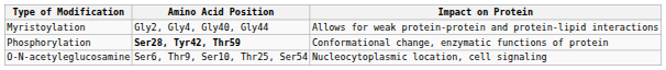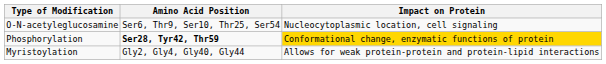 <table class="wikitable">
 <tr>
 <th>Type of Modification</th>
 <th>Amino Acid Position</th>
 <th>Impact on Protein</th>
 </tr>
 <tr>
+<td>O-N-acetyleglucosamine</td>
+<td>Ser6, Thr9, Ser10, Thr25, Ser54</td>
+<td>Nucleocytoplasmic location, cell signaling</td>
+</tr>
+<tr>
+<td>Phosphorylation</td>
+<td><strong>Ser28, Tyr42, Thr59</strong></td>
+<td style="background: gold;">Conformational change, enzymatic functions of protein</td>
+</tr>
+<tr>
 <td>Myristoylation</td>
 <td>Gly2, Gly4, Gly40, Gly44</td>
 <td>Allows for weak protein-protein and protein-lipid interactions</td>
 </tr>
-<tr>
-<td>Phosphorylation</td>
-<td><strong>Ser28, Tyr42, Thr59</strong></td>
-<td>Conformational change, enzymatic functions of protein</td>
-</tr>
-<tr>
-<td>O-N-acetyleglucosamine</td>
-<td>Ser6, Thr9, Ser10, Thr25, Ser54</td>
-<td>Nucleocytoplasmic location, cell signaling</td>
-</tr>
 </table>
